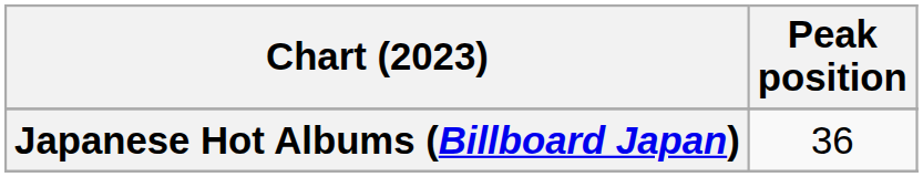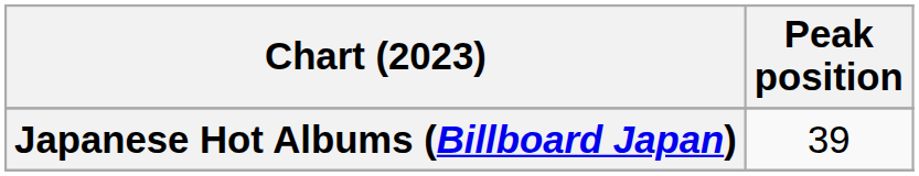 <table class="wikitable sortable plainrowheaders" style="text-align:center;">
 <tr>
 <th scope="col">Chart (2023)</th>
 <th scope="col">Peak<br>position</th>
 </tr>
 <tr>
 </tr>
 <tr>
 </tr>
 <tr>
 <th scope="row">Japanese Hot Albums (<em><a href='#'>Billboard Japan</a></em>)</th>
-<td>36</td>
+<td>39</td>
 </tr>
 <tr>
 </tr>
 <tr>
 </tr>
 <tr>
 </tr>
 <tr>
 </tr>
 </table>
